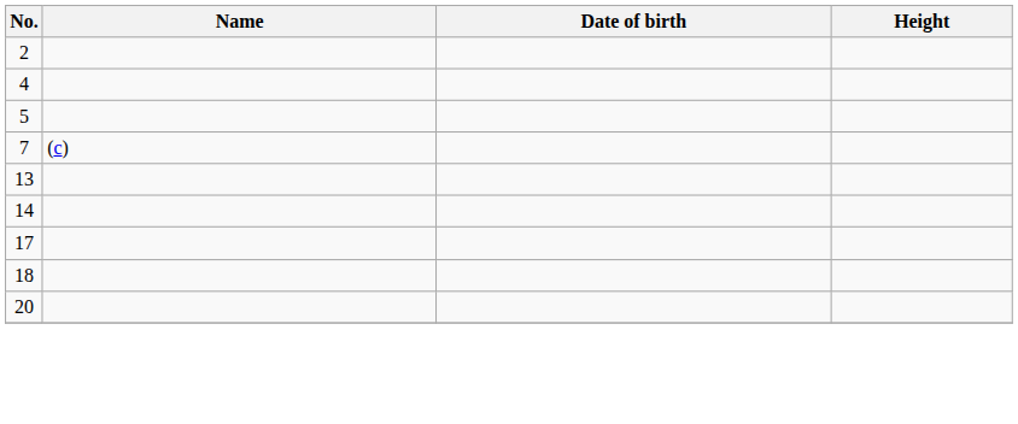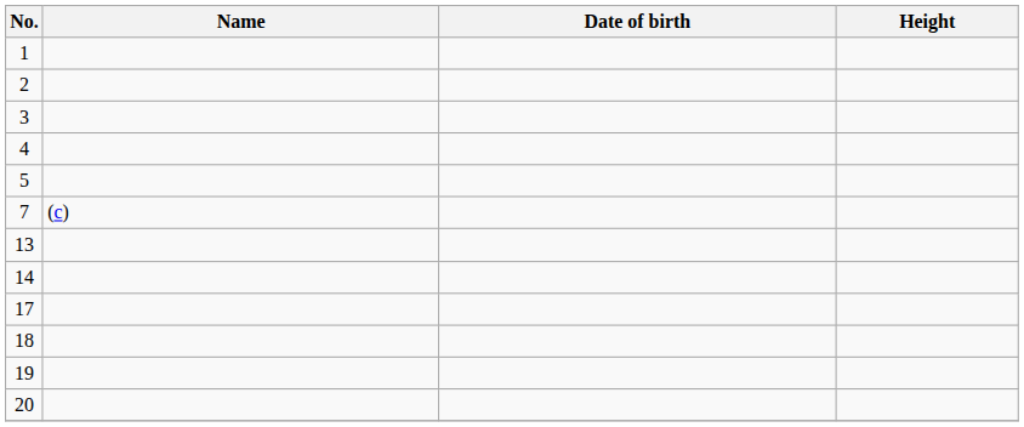 <table class="wikitable sortable" style="font-size:95%; text-align:center;">
 <tr>
 <th>No.</th>
 <th style="width:20em">Name</th>
 <th style="width:20em">Date of birth</th>
 <th style="width:9em">Height</th>
 </tr>
 <tr>
+<td>1</td>
+<td align=left> </td>
+<td align=right></td>
+<td></td>
+</tr>
+<tr>
 <td>2</td>
+<td align=left> </td>
+<td align=right></td>
+<td></td>
+</tr>
+<tr>
+<td>3</td>
 <td align=left> </td>
 <td align=right></td>
 <td></td>
 </tr>
 <tr>
 <td>4</td>
 <td align=left> </td>
 <td align=right></td>
 <td></td>
 </tr>
 <tr>
 <td>5</td>
 <td align=left> </td>
 <td align=right></td>
 <td></td>
 </tr>
 <tr>
 <td>7</td>
 <td align=left>  (<a href='#'>c</a>)</td>
 <td align=right></td>
 <td></td>
 </tr>
 <tr>
 <td>13</td>
 <td align=left> </td>
 <td align=right></td>
 <td></td>
 </tr>
 <tr>
 <td>14</td>
 <td align=left> </td>
 <td align=right></td>
 <td></td>
 </tr>
 <tr>
 <td>17</td>
 <td align=left> </td>
 <td align=right></td>
 <td></td>
 </tr>
 <tr>
 <td>18</td>
 <td align=left> </td>
 <td align=right></td>
 <td></td>
 </tr>
 <tr>
+<td>19</td>
+<td align=left> </td>
+<td align=right></td>
+<td></td>
+</tr>
+<tr>
 <td>20</td>
 <td align=left> </td>
 <td align=right></td>
 <td></td>
 </tr>
 <tr>
 </tr>
 </table>
